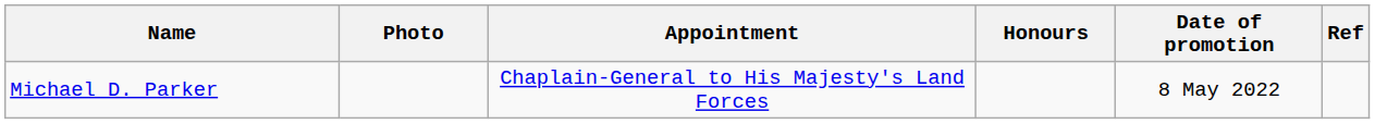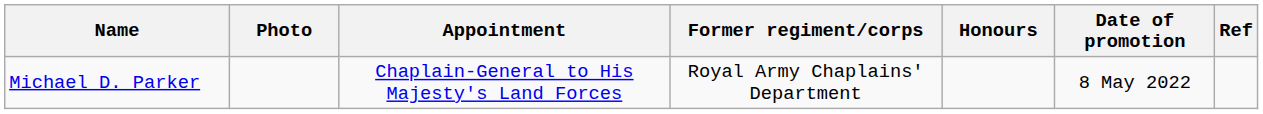 <table class="wikitable">
 <tr>
 <th width="300" align="center">Name</th>
 <th width="120" align="center">Photo</th>
 <th width="440" align="center">Appointment</th>
+<th width="300" align="center">Former regiment/corps</th>
 <th width="100" align="center">Honours</th>
 <th width="160" align="center">Date of promotion</th>
 <th width="20" align="center">Ref</th>
 </tr>
 <tr>
 <td><a href='#'>Michael D. Parker</a></td>
 <td></td>
 <td align="center"><a href='#'>Chaplain-General to His Majesty's Land Forces</a></td>
+<td align="center">Royal Army Chaplains' Department</td>
 <td></td>
 <td align="center">8 May 2022</td>
 <td></td>
 </tr>
 </table>
